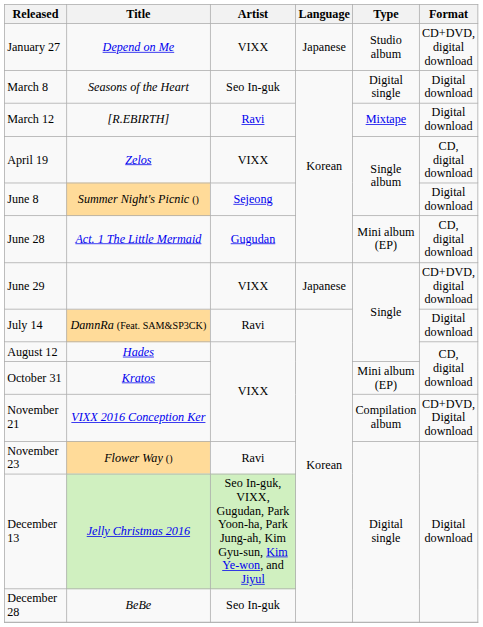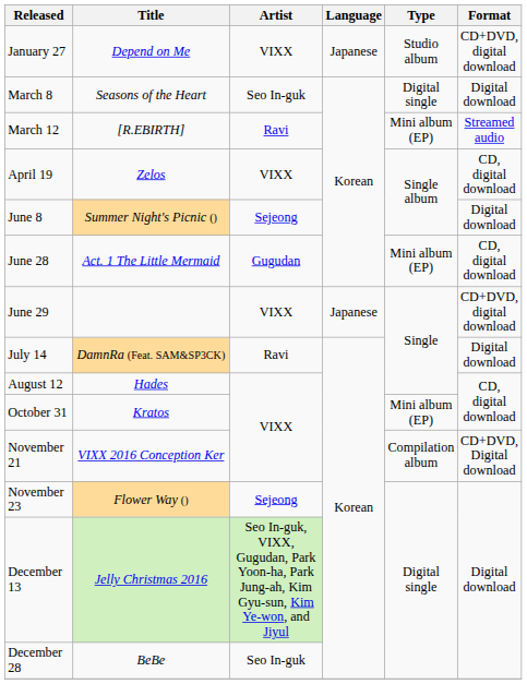 <table class="wikitable"  style="width:100%">
 <tr>
 <th width=90px>Released</th>
 <th width=400px>Title</th>
 <th width=200px>Artist</th>
 <th>Language</th>
 <th>Type</th>
 <th>Format</th>
 </tr>
 <tr>
 <td>January 27</td>
 <td align="center"><em><a href='#'>Depend on Me</a></em></td>
 <td align="center">VIXX</td>
 <td align="center">Japanese</td>
 <td align="center">Studio album</td>
 <td align="center">CD+DVD, digital download</td>
 </tr>
 <tr>
 <td>March 8</td>
 <td align="center"><em>Seasons of the Heart</em></td>
 <td align="center">Seo In-guk</td>
 <td rowspan="5" align="center">Korean</td>
 <td align="center">Digital single</td>
 <td align="center">Digital download</td>
 </tr>
 <tr>
 <td>March 12</td>
 <td align="center"><em>[R.EBIRTH]</em></td>
 <td align="center"><a href='#'>Ravi</a></td>
-<td align="center"><a href='#'>Mixtape</a></td>
-<td align="center">Digital download</td>
+<td align="center">Mini album (EP)</td>
+<td align="center"><a href='#'>Streamed audio</a></td>
 </tr>
 <tr>
 <td>April 19</td>
 <td align="center"><em><a href='#'>Zelos</a></em></td>
 <td align="center">VIXX</td>
 <td rowspan="2" align="center">Single album</td>
 <td align="center">CD, digital download</td>
 </tr>
 <tr>
 <td>June 8</td>
 <td align="center" style="background:#FFDB99;"><em>Summer Night's Picnic</em> <small>()</small></td>
 <td align="center"><a href='#'>Sejeong</a></td>
 <td align="center">Digital download</td>
 </tr>
 <tr>
 <td>June 28</td>
 <td align="center"><em><a href='#'>Act. 1 The Little Mermaid</a></em></td>
 <td align="center"><a href='#'>Gugudan</a></td>
 <td align="center">Mini album (EP)</td>
 <td align="center">CD, digital download</td>
 </tr>
 <tr>
 <td>June 29</td>
 <td align="center"></td>
 <td align="center">VIXX</td>
 <td align="center">Japanese</td>
 <td rowspan="3" align="center">Single</td>
 <td align="center">CD+DVD, digital download</td>
 </tr>
 <tr>
 <td>July 14</td>
 <td align="center" style="background:#FFDB99;"><em>DamnRa</em> <small>(Feat. SAM&SP3CK)</small></td>
 <td align="center">Ravi</td>
 <td rowspan="7" align="center">Korean</td>
 <td align="center">Digital download</td>
 </tr>
 <tr>
 <td>August 12</td>
 <td align="center"><em><a href='#'>Hades</a></em></td>
 <td rowspan="3" align="center">VIXX</td>
 <td align="center" rowspan="2">CD, digital download</td>
 </tr>
 <tr>
 <td>October 31</td>
 <td align="center"><em><a href='#'>Kratos</a></em></td>
 <td align="center">Mini album (EP)</td>
 </tr>
 <tr>
 <td>November 21</td>
 <td align="center"><em><a href='#'>VIXX 2016 Conception Ker</a></em></td>
 <td align="center">Compilation album</td>
 <td align="center">CD+DVD, Digital download</td>
 </tr>
 <tr>
 <td>November 23</td>
 <td align="center" style="background:#FFDB99;"><em>Flower Way</em> <small>()</small></td>
-<td align="center">Ravi</td>
+<td align="center"><a href='#'>Sejeong</a></td>
 <td rowspan="3" align="center">Digital single</td>
 <td rowspan="3" align="center">Digital download</td>
 </tr>
 <tr>
 <td>December 13</td>
 <td align="center" style="background:#D0F0C0;"><em><a href='#'>Jelly Christmas 2016</a></em></td>
 <td align="center" style="background:#D0F0C0;">Seo In-guk, VIXX, Gugudan, Park Yoon-ha, Park Jung-ah, Kim Gyu-sun, <a href='#'>Kim Ye-won</a>, and <a href='#'>Jiyul</a></td>
 </tr>
 <tr>
 <td>December 28</td>
 <td align="center"><em>BeBe</em></td>
 <td align="center">Seo In-guk</td>
 </tr>
 <tr>
 </tr>
 </table>
